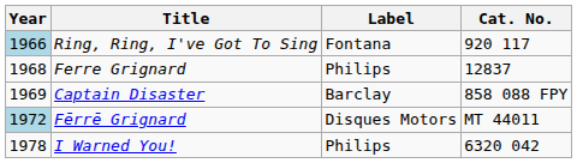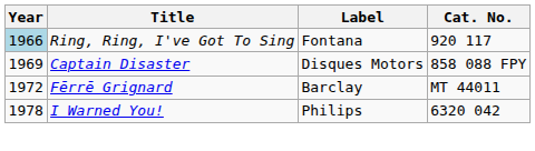 <table class="wikitable">
 <tr>
 <th>Year</th>
 <th>Title</th>
 <th>Label</th>
 <th>Cat. No.</th>
 </tr>
 <tr>
 <td style="background: lightblue;">1966</td>
 <td><em>Ring, Ring, I've Got To Sing</em></td>
 <td>Fontana</td>
 <td>920 117</td>
 </tr>
 <tr>
-<td>1968</td>
-<td><em>Ferre Grignard</em></td>
-<td>Philips</td>
-<td>12837</td>
-</tr>
-<tr>
 <td>1969</td>
 <td><em><a href='#'>Captain Disaster</a></em></td>
-<td>Barclay</td>
+<td>Disques Motors</td>
 <td>858 088 FPY</td>
 </tr>
 <tr>
-<td style="background: lightblue;">1972</td>
+<td>1972</td>
 <td><em><a href='#'>Fērrē Grignard</a></em></td>
-<td>Disques Motors</td>
+<td>Barclay</td>
 <td>MT 44011</td>
 </tr>
 <tr )>
 <td>1978</td>
 <td><em><a href='#'>I Warned You!</a></em></td>
 <td>Philips</td>
 <td>6320 042</td>
 </tr>
 </table>
